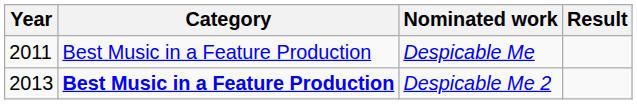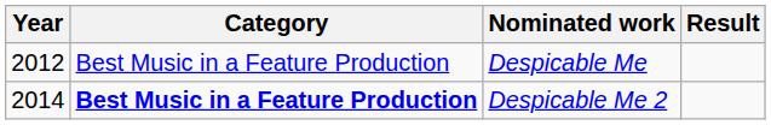 <table class="wikitable">
 <tr>
 <th>Year</th>
 <th>Category</th>
 <th>Nominated work</th>
 <th>Result</th>
 </tr>
 <tr>
-<td>2011</td>
+<td>2012</td>
 <td><a href='#'>Best Music in a Feature Production</a></td>
 <td><em><a href='#'>Despicable Me</a></em> </td>
 <td></td>
 </tr>
 <tr>
-<td>2013</td>
+<td>2014</td>
 <td><strong><a href='#'>Best Music in a Feature Production</a></strong></td>
 <td><em><a href='#'>Despicable Me 2</a></em> </td>
 <td></td>
 </tr>
 </table>
